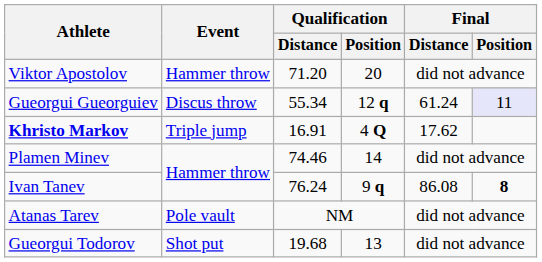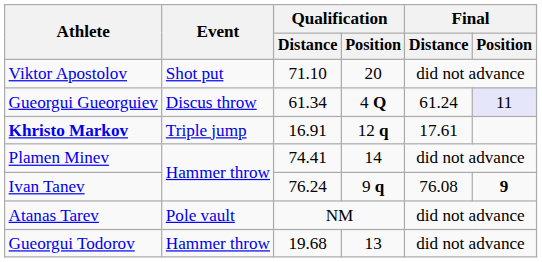 <table class=wikitable style="font-size:90%">
 <tr>
 <th rowspan="2">Athlete</th>
 <th rowspan="2">Event</th>
 <th colspan="2">Qualification</th>
 <th colspan="2">Final</th>
 </tr>
 <tr style="font-size:95%">
 <th>Distance</th>
 <th>Position</th>
 <th>Distance</th>
 <th>Position</th>
 </tr>
 <tr align=center>
 <td align=left><a href='#'>Viktor Apostolov</a></td>
-<td align=left><a href='#'>Hammer throw</a></td>
-<td>71.20</td>
+<td align=left><a href='#'>Shot put</a></td>
+<td>71.10</td>
 <td>20</td>
 <td colspan=2>did not advance</td>
 </tr>
 <tr align=center>
 <td align=left><a href='#'>Gueorgui Gueorguiev</a></td>
 <td align=left><a href='#'>Discus throw</a></td>
-<td>55.34</td>
-<td>12 <strong>q</strong></td>
+<td>61.34</td>
+<td>4 <strong>Q</strong></td>
 <td>61.24</td>
 <td style="background: lavender;">11</td>
 </tr>
 <tr align=center>
 <td align=left><strong><a href='#'>Khristo Markov</a></strong></td>
 <td align=left><a href='#'>Triple jump</a></td>
 <td>16.91</td>
-<td>4 <strong>Q</strong></td>
-<td>17.62</td>
+<td>12 <strong>q</strong></td>
+<td>17.61</td>
 <td></td>
 </tr>
 <tr align=center>
 <td align=left><a href='#'>Plamen Minev</a></td>
 <td align=left rowspan=2><a href='#'>Hammer throw</a></td>
-<td>74.46</td>
+<td>74.41</td>
 <td>14</td>
 <td colspan=2>did not advance</td>
 </tr>
 <tr align=center>
 <td align=left><a href='#'>Ivan Tanev</a></td>
 <td>76.24</td>
 <td>9 <strong>q</strong></td>
-<td>86.08</td>
-<td><strong>8</strong></td>
+<td>76.08</td>
+<td><strong>9</strong></td>
 </tr>
 <tr align=center>
 <td align=left><a href='#'>Atanas Tarev</a></td>
 <td align=left><a href='#'>Pole vault</a></td>
 <td colspan=2>NM</td>
 <td colspan=2>did not advance</td>
 </tr>
 <tr align=center>
 <td align=left><a href='#'>Gueorgui Todorov</a></td>
-<td align=left><a href='#'>Shot put</a></td>
+<td align=left><a href='#'>Hammer throw</a></td>
 <td>19.68</td>
 <td>13</td>
 <td colspan=2>did not advance</td>
 </tr>
 </table>
